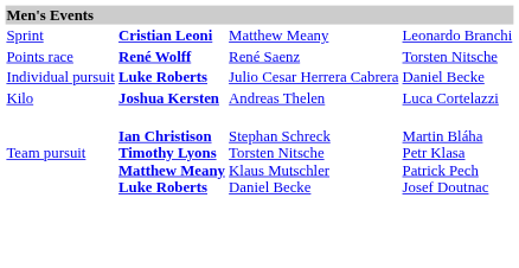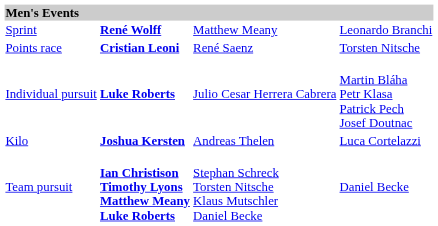 <table>
 <tr bgcolor="#cccccc">
 <td colspan=4><strong>Men's Events</strong></td>
 </tr>
 <tr>
 <td><a href='#'>Sprint</a> <br></td>
-<td><strong><a href='#'>Cristian Leoni</a><br><small></small></strong></td>
+<td><strong><a href='#'>René Wolff</a><br><small></small></strong></td>
 <td><a href='#'>Matthew Meany</a><br><small></small></td>
 <td><a href='#'>Leonardo Branchi</a><br><small></small></td>
 </tr>
 <tr>
 <td><a href='#'>Points race</a> <br></td>
-<td><strong><a href='#'>René Wolff</a><br><small></small></strong></td>
+<td><strong><a href='#'>Cristian Leoni</a><br><small></small></strong></td>
 <td><a href='#'>René Saenz</a><br><small></small></td>
 <td><a href='#'>Torsten Nitsche</a><br><small></small></td>
 </tr>
 <tr>
 <td><a href='#'>Individual pursuit</a> <br></td>
 <td><strong><a href='#'>Luke Roberts</a><br><small></small></strong></td>
 <td><a href='#'>Julio Cesar Herrera Cabrera</a><br><small></small></td>
-<td><a href='#'>Daniel Becke</a><br><small></small></td>
+<td><br><a href='#'>Martin Bláha</a><br><a href='#'>Petr Klasa</a><br><a href='#'>Patrick Pech</a><br><a href='#'>Josef Doutnac</a></td>
 </tr>
 <tr>
 <td><a href='#'>Kilo</a> <br></td>
 <td><strong><a href='#'>Joshua Kersten</a><br><small></small></strong></td>
 <td><a href='#'>Andreas Thelen</a><br><small></small></td>
 <td><a href='#'>Luca Cortelazzi</a><br><small></small></td>
 </tr>
 <tr>
 <td><a href='#'>Team pursuit</a> <br></td>
 <td><strong><br><a href='#'>Ian Christison</a><br><a href='#'>Timothy Lyons</a><br><a href='#'>Matthew Meany</a><br><a href='#'>Luke Roberts</a></strong></td>
 <td><br><a href='#'>Stephan Schreck</a><br><a href='#'>Torsten Nitsche</a><br><a href='#'>Klaus Mutschler</a><br><a href='#'>Daniel Becke</a></td>
-<td><br><a href='#'>Martin Bláha</a><br><a href='#'>Petr Klasa</a><br><a href='#'>Patrick Pech</a><br><a href='#'>Josef Doutnac</a></td>
+<td><a href='#'>Daniel Becke</a><br><small></small></td>
 </tr>
 </table>
